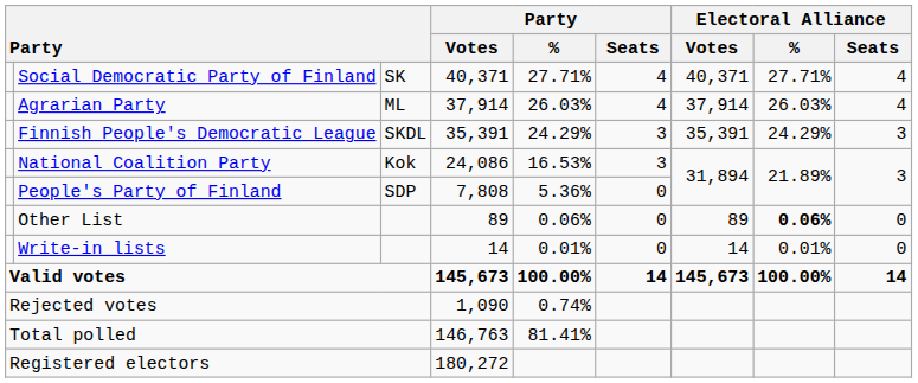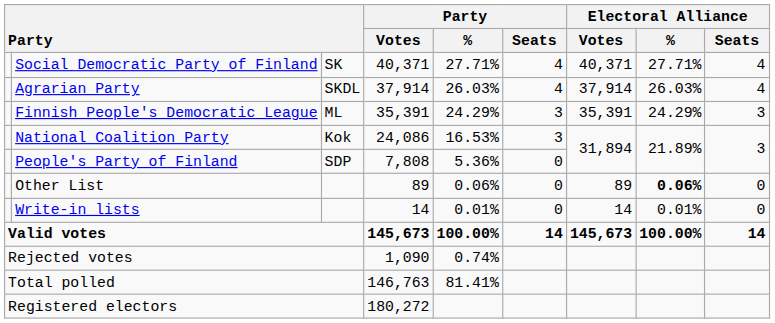 <table class="wikitable" border="1" style="text-align:right;">
 <tr>
 <th style="text-align:left;" valign=bottom rowspan=2 colspan=3>Party</th>
 <th colspan=3>Party</th>
 <th colspan=3>Electoral Alliance</th>
 </tr>
 <tr>
 <th align=center valign=bottom width="50">Votes</th>
 <th align=center valign=bottom width="50">%</th>
 <th align=center valign=bottom width="50">Seats</th>
 <th align=center valign=bottom width="50">Votes</th>
 <th align=center valign=bottom width="50">%</th>
 <th align=center valign=bottom width="50">Seats</th>
 </tr>
 <tr>
 <td></td>
 <td align=left style="white-space: nowrap;"><a href='#'>Social Democratic Party of Finland</a></td>
 <td align=left>SK</td>
 <td>40,371</td>
 <td>27.71%</td>
 <td>4</td>
 <td>40,371</td>
 <td>27.71%</td>
 <td>4</td>
 </tr>
 <tr>
 <td></td>
 <td align=left><a href='#'>Agrarian Party</a></td>
-<td align=left>ML</td>
+<td align=left>SKDL</td>
 <td>37,914</td>
 <td>26.03%</td>
 <td>4</td>
 <td>37,914</td>
 <td>26.03%</td>
 <td>4</td>
 </tr>
 <tr>
 <td></td>
 <td align=left><a href='#'>Finnish People's Democratic League</a></td>
-<td align=left>SKDL</td>
+<td align=left>ML</td>
 <td>35,391</td>
 <td>24.29%</td>
 <td>3</td>
 <td>35,391</td>
 <td>24.29%</td>
 <td>3</td>
 </tr>
 <tr>
 <td></td>
 <td align=left><a href='#'>National Coalition Party</a></td>
 <td align=left>Kok</td>
 <td>24,086</td>
 <td>16.53%</td>
 <td>3</td>
 <td rowspan=2>31,894</td>
 <td rowspan=2>21.89%</td>
 <td rowspan=2>3</td>
 </tr>
 <tr>
 <td></td>
 <td align=left><a href='#'>People's Party of Finland</a></td>
 <td align=left>SDP</td>
 <td>7,808</td>
 <td>5.36%</td>
 <td>0</td>
 </tr>
 <tr>
 <td></td>
 <td align=left>Other List</td>
 <td align=left></td>
 <td>89</td>
 <td>0.06%</td>
 <td>0</td>
 <td>89</td>
 <td><strong>0.06%</strong></td>
 <td>0</td>
 </tr>
 <tr>
 <td></td>
 <td align=left><a href='#'>Write-in lists</a></td>
 <td align=left></td>
 <td>14</td>
 <td>0.01%</td>
 <td>0</td>
 <td>14</td>
 <td>0.01%</td>
 <td>0</td>
 </tr>
 <tr style="font-weight:bold">
 <td align=left colspan=3>Valid votes</td>
 <td>145,673</td>
 <td>100.00%</td>
 <td>14</td>
 <td>145,673</td>
 <td>100.00%</td>
 <td>14</td>
 </tr>
 <tr>
 <td align=left colspan=3>Rejected votes</td>
 <td>1,090</td>
 <td>0.74%</td>
 <td></td>
 <td></td>
 <td></td>
 <td></td>
 </tr>
 <tr>
 <td align=left colspan=3>Total polled</td>
 <td>146,763</td>
 <td>81.41%</td>
 <td></td>
 <td></td>
 <td></td>
 <td></td>
 </tr>
 <tr>
 <td align=left colspan=3>Registered electors</td>
 <td>180,272</td>
 <td></td>
 <td></td>
 <td></td>
 <td></td>
 <td></td>
 </tr>
 </table>
